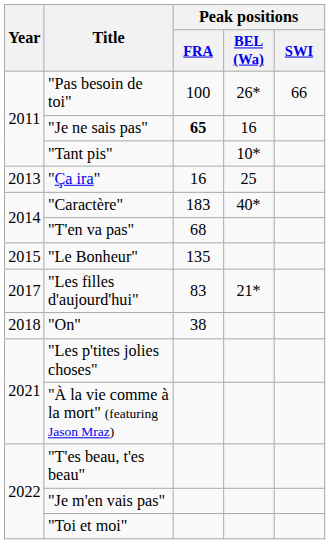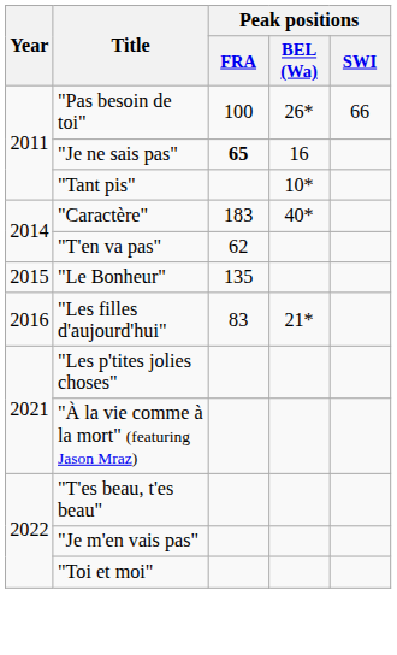 <table class="wikitable">
 <tr>
 <th align="center" rowspan="2" width="10">Year</th>
 <th align="center" rowspan="2" width="120">Title</th>
 <th align="center" colspan="3" width="30">Peak positions</th>
 </tr>
 <tr>
 <th scope="col" style="width:3em;font-size:90%;"><a href='#'>FRA</a><br></th>
 <th scope="col" style="width:3em;font-size:90%;"><a href='#'>BEL<br>(Wa)</a><br></th>
 <th scope="col" style="width:3em;font-size:90%;"><a href='#'>SWI</a><br></th>
 </tr>
 <tr>
 <td align="center" rowspan="3">2011</td>
 <td>"Pas besoin de toi"</td>
 <td align="center">100</td>
 <td align="center">26*</td>
 <td align="center">66</td>
 </tr>
 <tr>
 <td>"Je ne sais pas"</td>
 <td align="center"><strong>65</strong></td>
 <td align="center">16</td>
 <td align="center"></td>
 </tr>
 <tr>
 <td>"Tant pis"</td>
 <td align="center"></td>
 <td align="center">10*</td>
 <td align="center"></td>
 </tr>
 <tr>
-<td align="center" rowspan="1">2013</td>
-<td>"<a href='#'>Ça ira</a>"</td>
-<td align="center">16</td>
-<td align="center">25</td>
-<td align="center"></td>
-</tr>
-<tr>
 <td align="center" rowspan="2">2014</td>
 <td>"Caractère"</td>
 <td align="center">183</td>
 <td align="center">40*</td>
 <td align="center"></td>
 </tr>
 <tr>
 <td>"T'en va pas"</td>
-<td align="center">68</td>
+<td align="center">62</td>
 <td align="center"></td>
 <td align="center"></td>
 </tr>
 <tr>
 <td>2015</td>
 <td>"Le Bonheur"</td>
 <td align="center">135</td>
 <td></td>
 <td></td>
 </tr>
 <tr>
-<td>2017</td>
+<td>2016</td>
 <td>"Les filles d'aujourd'hui"<br></td>
 <td align="center">83<br></td>
 <td align="center">21*</td>
 <td></td>
-</tr>
-<tr>
-<td>2018</td>
-<td>"On"</td>
-<td align="center">38</td>
-<td align="center"></td>
-<td align="center"></td>
 </tr>
 <tr>
 <td rowspan="2">2021</td>
 <td>"Les p'tites jolies choses"</td>
 <td></td>
 <td></td>
 <td></td>
 </tr>
 <tr>
 <td>"À la vie comme à la mort" <small>(featuring <a href='#'>Jason Mraz</a>)</small></td>
 <td></td>
 <td></td>
 <td></td>
 </tr>
 <tr>
 <td rowspan="3">2022</td>
 <td>"T'es beau, t'es beau"</td>
 <td></td>
 <td></td>
 <td></td>
 </tr>
 <tr>
 <td>"Je m'en vais pas"</td>
 <td></td>
 <td></td>
 <td></td>
 </tr>
 <tr>
 <td>"Toi et moi"</td>
 <td></td>
 <td></td>
 <td></td>
 </tr>
 </table>
